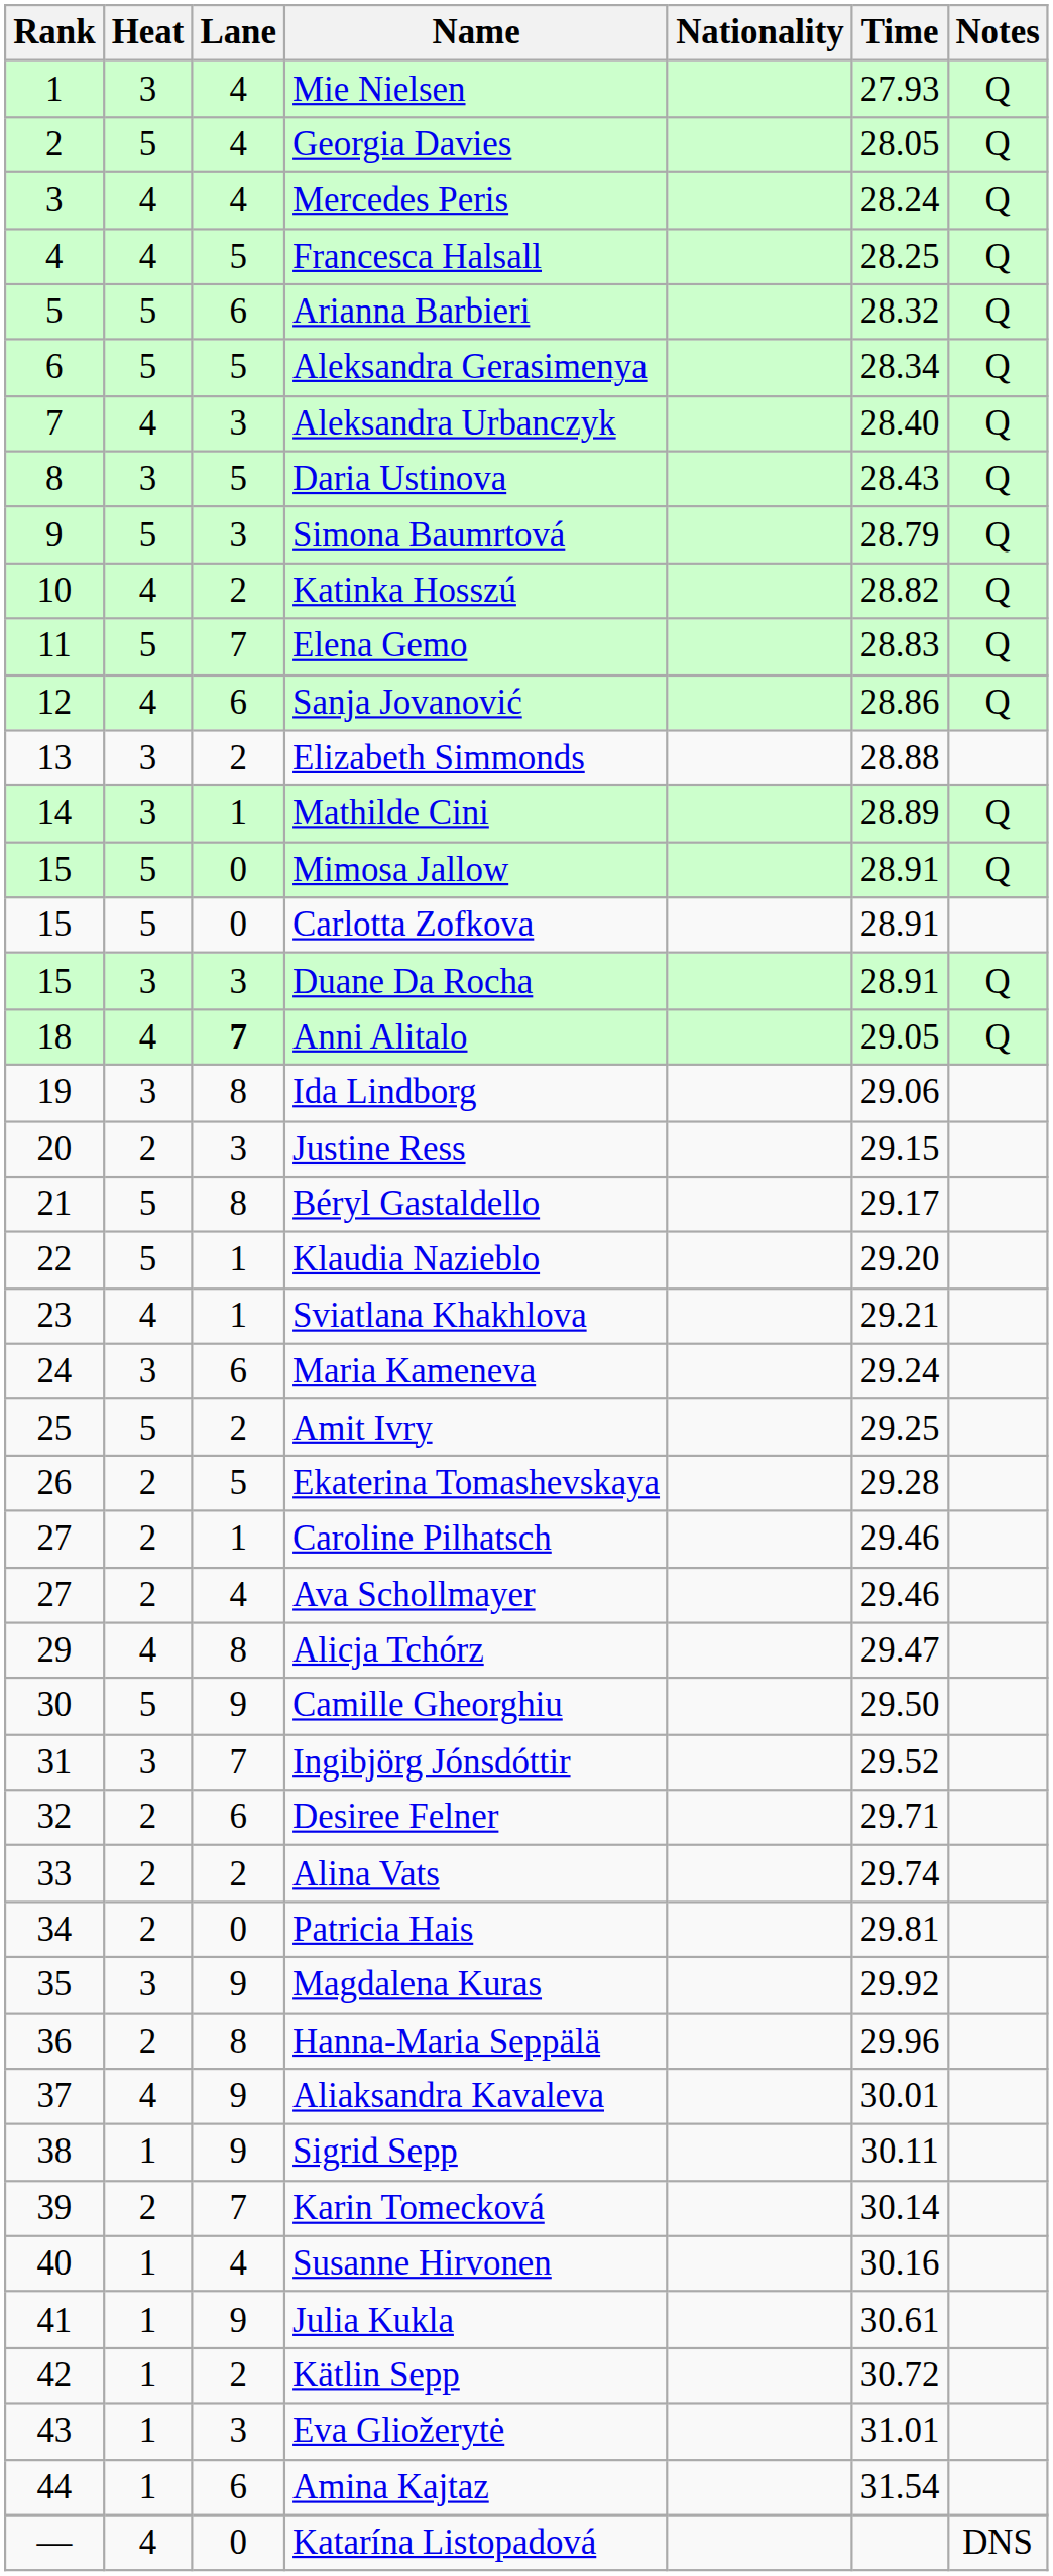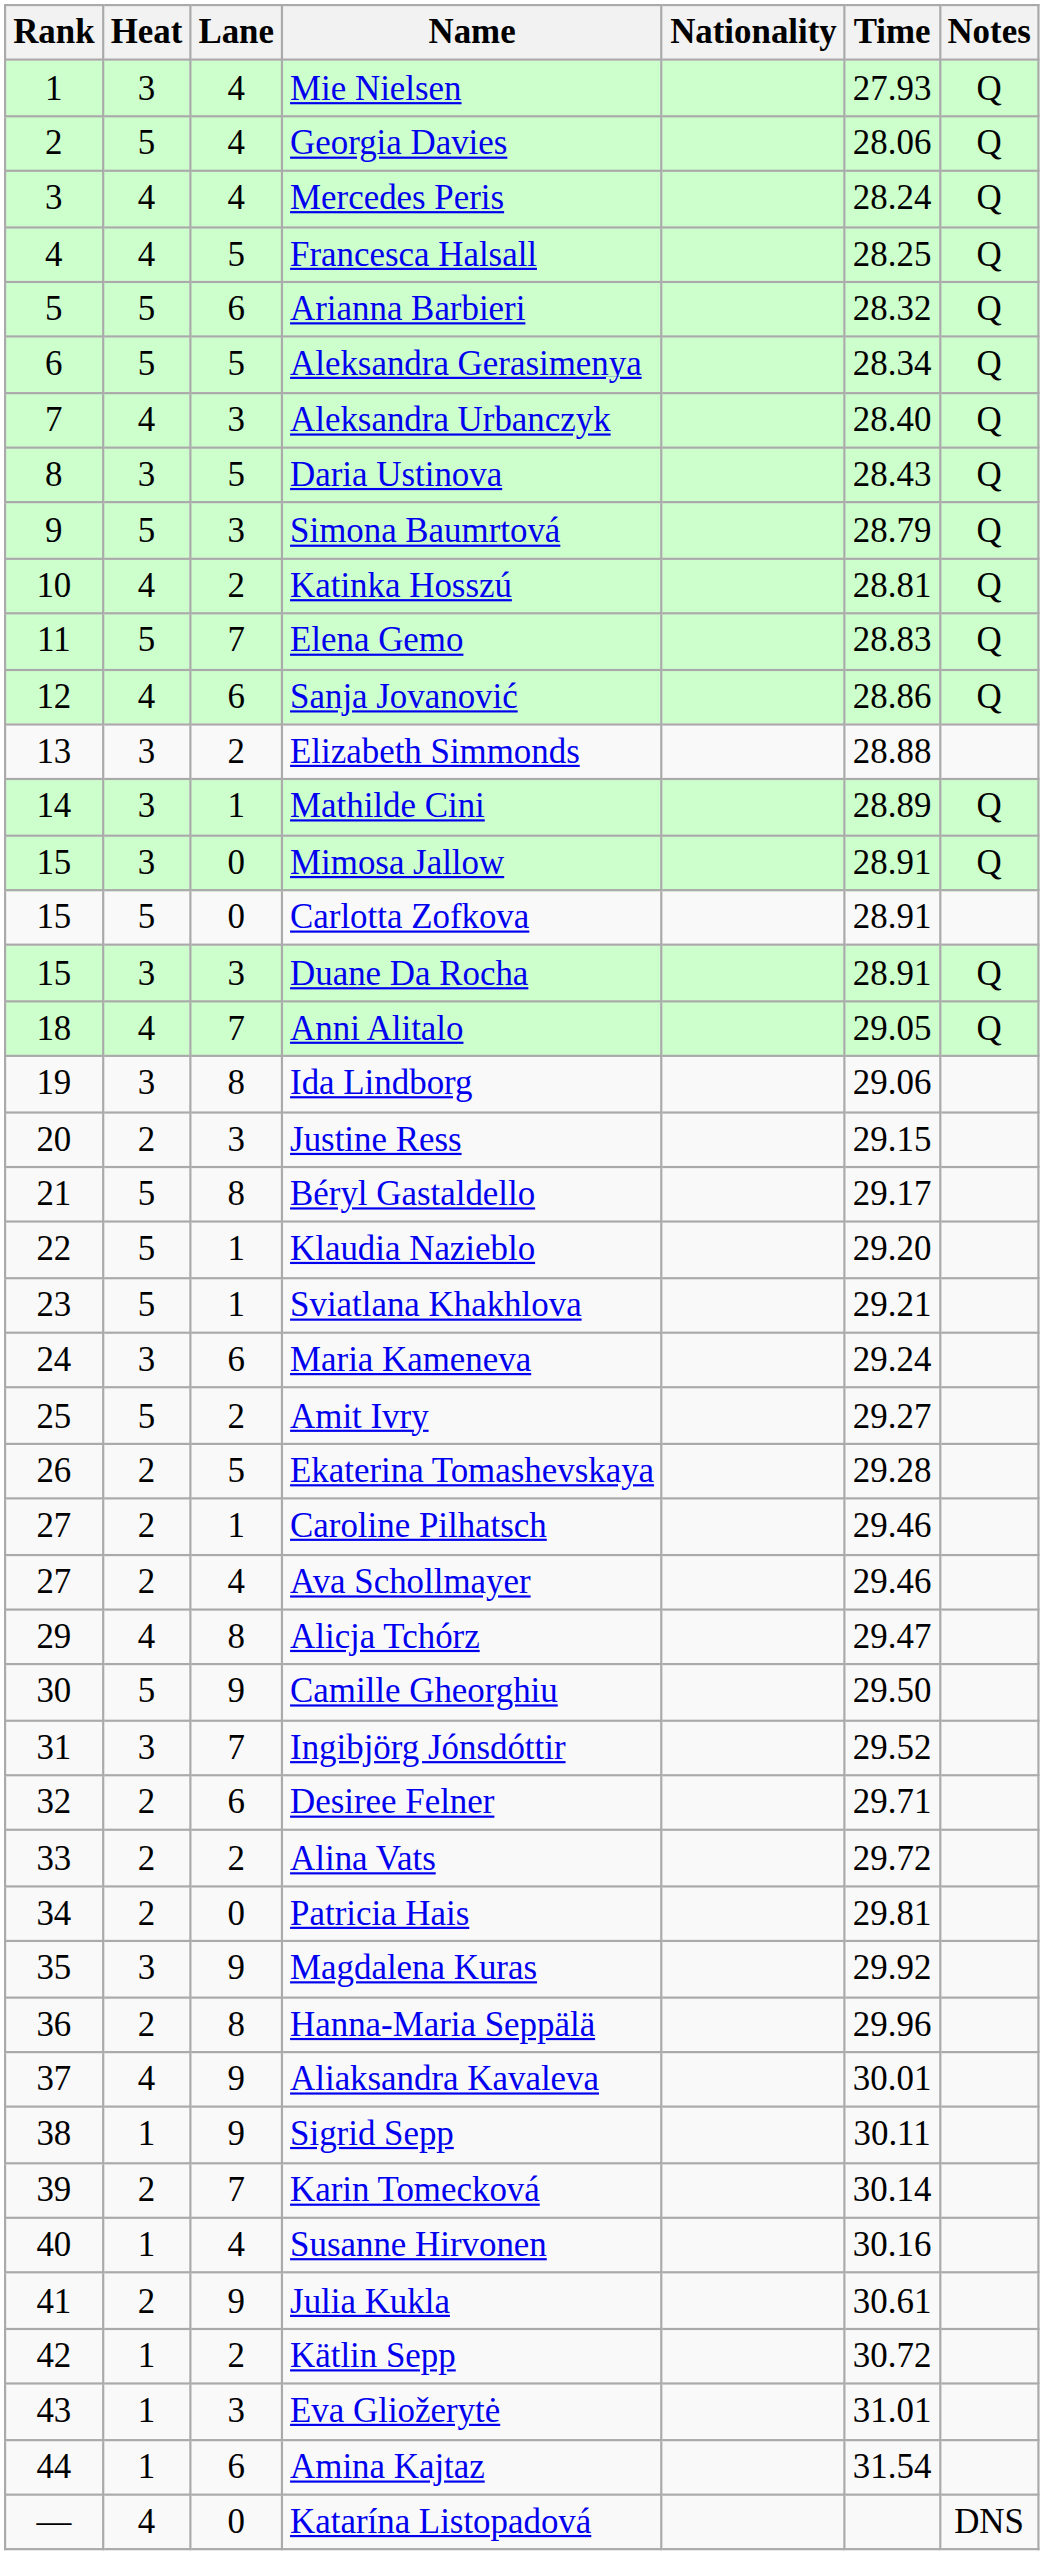 <table class="wikitable sortable" style="text-align:center">
 <tr>
 <th>Rank</th>
 <th>Heat</th>
 <th>Lane</th>
 <th>Name</th>
 <th>Nationality</th>
 <th>Time</th>
 <th>Notes</th>
 </tr>
 <tr bgcolor=ccffcc>
 <td>1</td>
 <td>3</td>
 <td>4</td>
 <td align=left><a href='#'>Mie Nielsen</a></td>
 <td align=left></td>
 <td>27.93</td>
 <td>Q</td>
 </tr>
 <tr bgcolor=ccffcc>
 <td>2</td>
 <td>5</td>
 <td>4</td>
 <td align=left><a href='#'>Georgia Davies</a></td>
 <td align=left></td>
-<td>28.05</td>
+<td>28.06</td>
 <td>Q</td>
 </tr>
 <tr bgcolor=ccffcc>
 <td>3</td>
 <td>4</td>
 <td>4</td>
 <td align=left><a href='#'>Mercedes Peris</a></td>
 <td align=left></td>
 <td>28.24</td>
 <td>Q</td>
 </tr>
 <tr bgcolor=ccffcc>
 <td>4</td>
 <td>4</td>
 <td>5</td>
 <td align=left><a href='#'>Francesca Halsall</a></td>
 <td align=left></td>
 <td>28.25</td>
 <td>Q</td>
 </tr>
 <tr bgcolor=ccffcc>
 <td>5</td>
 <td>5</td>
 <td>6</td>
 <td align=left><a href='#'>Arianna Barbieri</a></td>
 <td align=left></td>
 <td>28.32</td>
 <td>Q</td>
 </tr>
 <tr bgcolor=ccffcc>
 <td>6</td>
 <td>5</td>
 <td>5</td>
 <td align=left><a href='#'>Aleksandra Gerasimenya</a></td>
 <td align=left></td>
 <td>28.34</td>
 <td>Q</td>
 </tr>
 <tr bgcolor=ccffcc>
 <td>7</td>
 <td>4</td>
 <td>3</td>
 <td align=left><a href='#'>Aleksandra Urbanczyk</a></td>
 <td align=left></td>
 <td>28.40</td>
 <td>Q</td>
 </tr>
 <tr bgcolor=ccffcc>
 <td>8</td>
 <td>3</td>
 <td>5</td>
 <td align=left><a href='#'>Daria Ustinova</a></td>
 <td align=left></td>
 <td>28.43</td>
 <td>Q</td>
 </tr>
 <tr bgcolor=ccffcc>
 <td>9</td>
 <td>5</td>
 <td>3</td>
 <td align=left><a href='#'>Simona Baumrtová</a></td>
 <td align=left></td>
 <td>28.79</td>
 <td>Q</td>
 </tr>
 <tr bgcolor=ccffcc>
 <td>10</td>
 <td>4</td>
 <td>2</td>
 <td align=left><a href='#'>Katinka Hosszú</a></td>
 <td align=left></td>
-<td>28.82</td>
+<td>28.81</td>
 <td>Q</td>
 </tr>
 <tr bgcolor=ccffcc>
 <td>11</td>
 <td>5</td>
 <td>7</td>
 <td align=left><a href='#'>Elena Gemo</a></td>
 <td align=left></td>
 <td>28.83</td>
 <td>Q</td>
 </tr>
 <tr bgcolor=ccffcc>
 <td>12</td>
 <td>4</td>
 <td>6</td>
 <td align=left><a href='#'>Sanja Jovanović</a></td>
 <td align=left></td>
 <td>28.86</td>
 <td>Q</td>
 </tr>
 <tr>
 <td>13</td>
 <td>3</td>
 <td>2</td>
 <td align=left><a href='#'>Elizabeth Simmonds</a></td>
 <td align=left></td>
 <td>28.88</td>
 <td></td>
 </tr>
 <tr bgcolor=ccffcc>
 <td>14</td>
 <td>3</td>
 <td>1</td>
 <td align=left><a href='#'>Mathilde Cini</a></td>
 <td align=left></td>
 <td>28.89</td>
 <td>Q</td>
 </tr>
 <tr bgcolor=ccffcc>
 <td>15</td>
-<td>5</td>
+<td>3</td>
 <td>0</td>
 <td align=left><a href='#'>Mimosa Jallow</a></td>
 <td align=left></td>
 <td>28.91</td>
 <td>Q</td>
 </tr>
 <tr>
 <td>15</td>
 <td>5</td>
 <td>0</td>
 <td align=left><a href='#'>Carlotta Zofkova</a></td>
 <td align=left></td>
 <td>28.91</td>
 <td></td>
 </tr>
 <tr bgcolor=ccffcc>
 <td>15</td>
 <td>3</td>
 <td>3</td>
 <td align=left><a href='#'>Duane Da Rocha</a></td>
 <td align=left></td>
 <td>28.91</td>
 <td>Q</td>
 </tr>
 <tr bgcolor=ccffcc>
 <td>18</td>
 <td>4</td>
-<td><strong>7</strong></td>
+<td>7</td>
 <td align=left><a href='#'>Anni Alitalo</a></td>
 <td align=left></td>
 <td>29.05</td>
 <td>Q</td>
 </tr>
 <tr>
 <td>19</td>
 <td>3</td>
 <td>8</td>
 <td align=left><a href='#'>Ida Lindborg</a></td>
 <td align=left></td>
 <td>29.06</td>
 <td></td>
 </tr>
 <tr>
 <td>20</td>
 <td>2</td>
 <td>3</td>
 <td align=left><a href='#'>Justine Ress</a></td>
 <td align=left></td>
 <td>29.15</td>
 <td></td>
 </tr>
 <tr>
 <td>21</td>
 <td>5</td>
 <td>8</td>
 <td align=left><a href='#'>Béryl Gastaldello</a></td>
 <td align=left></td>
 <td>29.17</td>
 <td></td>
 </tr>
 <tr>
 <td>22</td>
 <td>5</td>
 <td>1</td>
 <td align=left><a href='#'>Klaudia Nazieblo</a></td>
 <td align=left></td>
 <td>29.20</td>
 <td></td>
 </tr>
 <tr>
 <td>23</td>
-<td>4</td>
+<td>5</td>
 <td>1</td>
 <td align=left><a href='#'>Sviatlana Khakhlova</a></td>
 <td align=left></td>
 <td>29.21</td>
 <td></td>
 </tr>
 <tr>
 <td>24</td>
 <td>3</td>
 <td>6</td>
 <td align=left><a href='#'>Maria Kameneva</a></td>
 <td align=left></td>
 <td>29.24</td>
 <td></td>
 </tr>
 <tr>
 <td>25</td>
 <td>5</td>
 <td>2</td>
 <td align=left><a href='#'>Amit Ivry</a></td>
 <td align=left></td>
-<td>29.25</td>
+<td>29.27</td>
 <td></td>
 </tr>
 <tr>
 <td>26</td>
 <td>2</td>
 <td>5</td>
 <td align=left><a href='#'>Ekaterina Tomashevskaya</a></td>
 <td align=left></td>
 <td>29.28</td>
 <td></td>
 </tr>
 <tr>
 <td>27</td>
 <td>2</td>
 <td>1</td>
 <td align=left><a href='#'>Caroline Pilhatsch</a></td>
 <td align=left></td>
 <td>29.46</td>
 <td></td>
 </tr>
 <tr>
 <td>27</td>
 <td>2</td>
 <td>4</td>
 <td align=left><a href='#'>Ava Schollmayer</a></td>
 <td align=left></td>
 <td>29.46</td>
 <td></td>
 </tr>
 <tr>
 <td>29</td>
 <td>4</td>
 <td>8</td>
 <td align=left><a href='#'>Alicja Tchórz</a></td>
 <td align=left></td>
 <td>29.47</td>
 <td></td>
 </tr>
 <tr>
 <td>30</td>
 <td>5</td>
 <td>9</td>
 <td align=left><a href='#'>Camille Gheorghiu</a></td>
 <td align=left></td>
 <td>29.50</td>
 <td></td>
 </tr>
 <tr>
 <td>31</td>
 <td>3</td>
 <td>7</td>
 <td align=left><a href='#'>Ingibjörg Jónsdóttir</a></td>
 <td align=left></td>
 <td>29.52</td>
 <td></td>
 </tr>
 <tr>
 <td>32</td>
 <td>2</td>
 <td>6</td>
 <td align=left><a href='#'>Desiree Felner</a></td>
 <td align=left></td>
 <td>29.71</td>
 <td></td>
 </tr>
 <tr>
 <td>33</td>
 <td>2</td>
 <td>2</td>
 <td align=left><a href='#'>Alina Vats</a></td>
 <td align=left></td>
-<td>29.74</td>
+<td>29.72</td>
 <td></td>
 </tr>
 <tr>
 <td>34</td>
 <td>2</td>
 <td>0</td>
 <td align=left><a href='#'>Patricia Hais</a></td>
 <td align=left></td>
 <td>29.81</td>
 <td></td>
 </tr>
 <tr>
 <td>35</td>
 <td>3</td>
 <td>9</td>
 <td align=left><a href='#'>Magdalena Kuras</a></td>
 <td align=left></td>
 <td>29.92</td>
 <td></td>
 </tr>
 <tr>
 <td>36</td>
 <td>2</td>
 <td>8</td>
 <td align=left><a href='#'>Hanna-Maria Seppälä</a></td>
 <td align=left></td>
 <td>29.96</td>
 <td></td>
 </tr>
 <tr>
 <td>37</td>
 <td>4</td>
 <td>9</td>
 <td align=left><a href='#'>Aliaksandra Kavaleva</a></td>
 <td align=left></td>
 <td>30.01</td>
 <td></td>
 </tr>
 <tr>
 <td>38</td>
 <td>1</td>
 <td>9</td>
 <td align=left><a href='#'>Sigrid Sepp</a></td>
 <td align=left></td>
 <td>30.11</td>
 <td></td>
 </tr>
 <tr>
 <td>39</td>
 <td>2</td>
 <td>7</td>
 <td align=left><a href='#'>Karin Tomecková</a></td>
 <td align=left></td>
 <td>30.14</td>
 <td></td>
 </tr>
 <tr>
 <td>40</td>
 <td>1</td>
 <td>4</td>
 <td align=left><a href='#'>Susanne Hirvonen</a></td>
 <td align=left></td>
 <td>30.16</td>
 <td></td>
 </tr>
 <tr>
 <td>41</td>
-<td>1</td>
+<td>2</td>
 <td>9</td>
 <td align=left><a href='#'>Julia Kukla</a></td>
 <td align=left></td>
 <td>30.61</td>
 <td></td>
 </tr>
 <tr>
 <td>42</td>
 <td>1</td>
 <td>2</td>
 <td align=left><a href='#'>Kätlin Sepp</a></td>
 <td align=left></td>
 <td>30.72</td>
 <td></td>
 </tr>
 <tr>
 <td>43</td>
 <td>1</td>
 <td>3</td>
 <td align=left><a href='#'>Eva Gliožerytė</a></td>
 <td align=left></td>
 <td>31.01</td>
 <td></td>
 </tr>
 <tr>
 <td>44</td>
 <td>1</td>
 <td>6</td>
 <td align=left><a href='#'>Amina Kajtaz</a></td>
 <td align=left></td>
 <td>31.54</td>
 <td></td>
 </tr>
 <tr>
 <td>—</td>
 <td>4</td>
 <td>0</td>
 <td align=left><a href='#'>Katarína Listopadová</a></td>
 <td align=left></td>
 <td></td>
 <td>DNS</td>
 </tr>
 </table>
